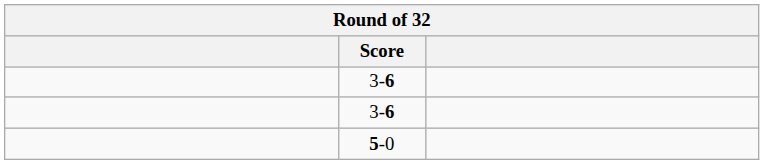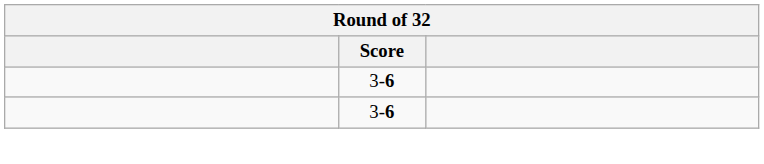 <table class="wikitable" style="text-align: center; font-size:90% ">
 <tr>
 <th colspan=3>Round of 32</th>
 </tr>
 <tr>
 <th align="right" width="250"></th>
 <th width="60">Score</th>
 <th align="left" width="250"></th>
 </tr>
 <tr>
 <td align=left></td>
 <td align=center>3-<strong>6</strong></td>
 <td align=left><strong></strong></td>
 </tr>
 <tr>
 <td align=left></td>
 <td align=center>3-<strong>6</strong></td>
 <td align=left><strong></strong></td>
 </tr>
-<tr>
-<td align=left><strong></strong></td>
-<td align=center><strong>5</strong>-0</td>
-<td align=left></td>
-</tr>
 </table>
